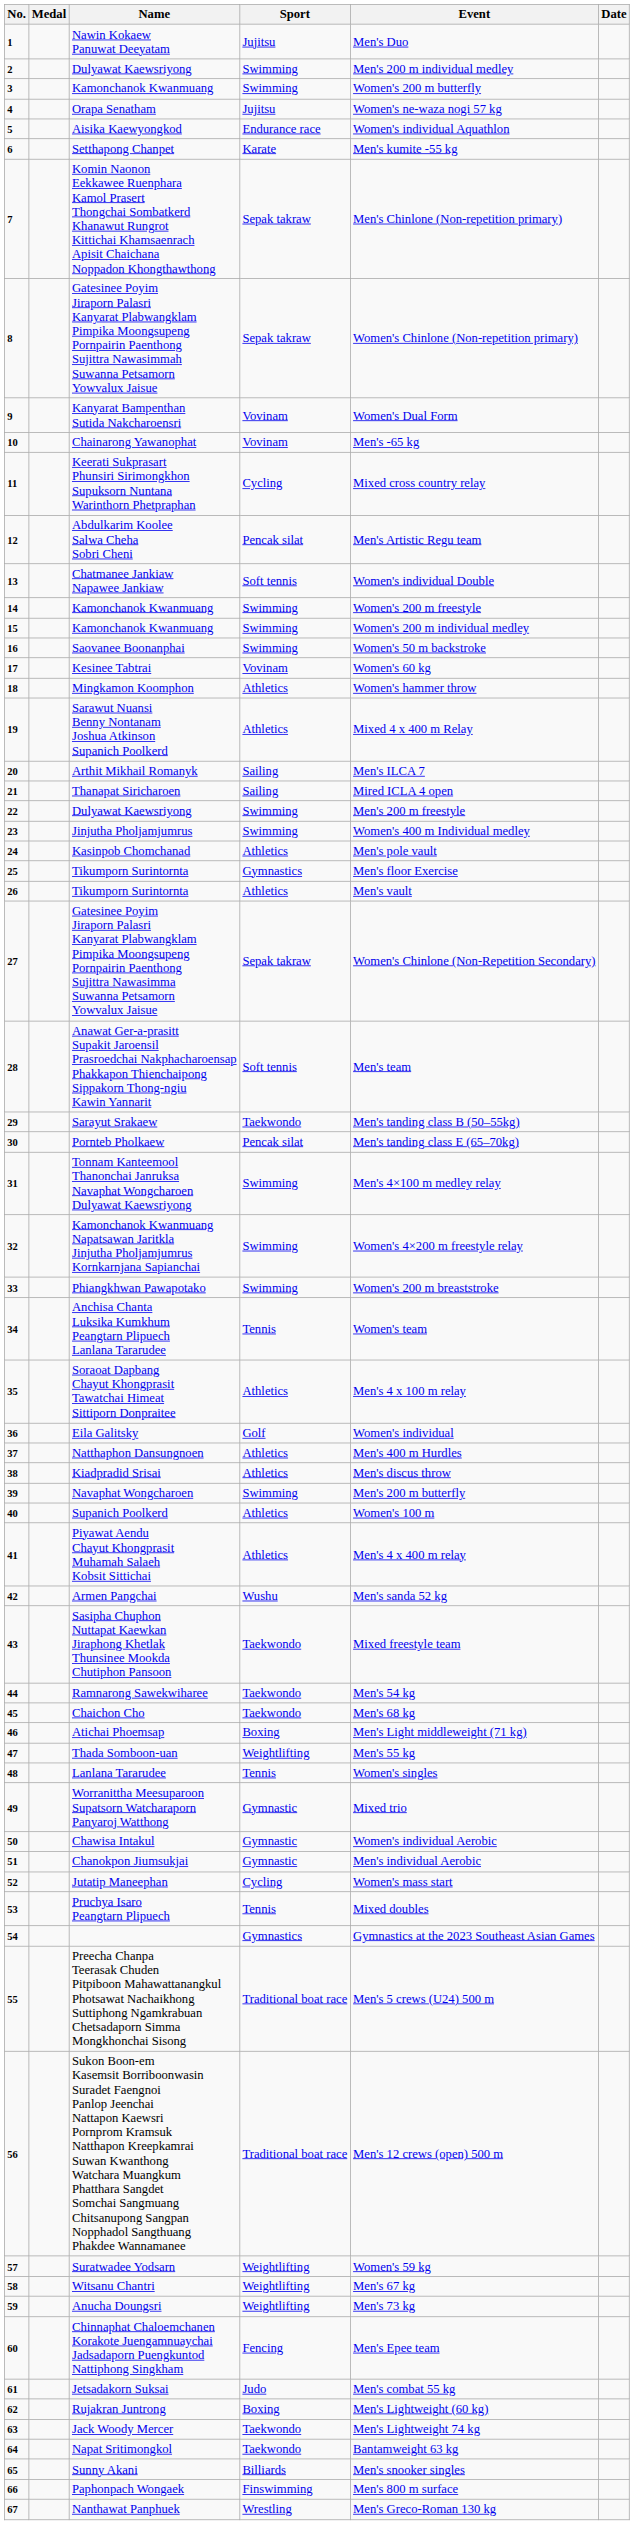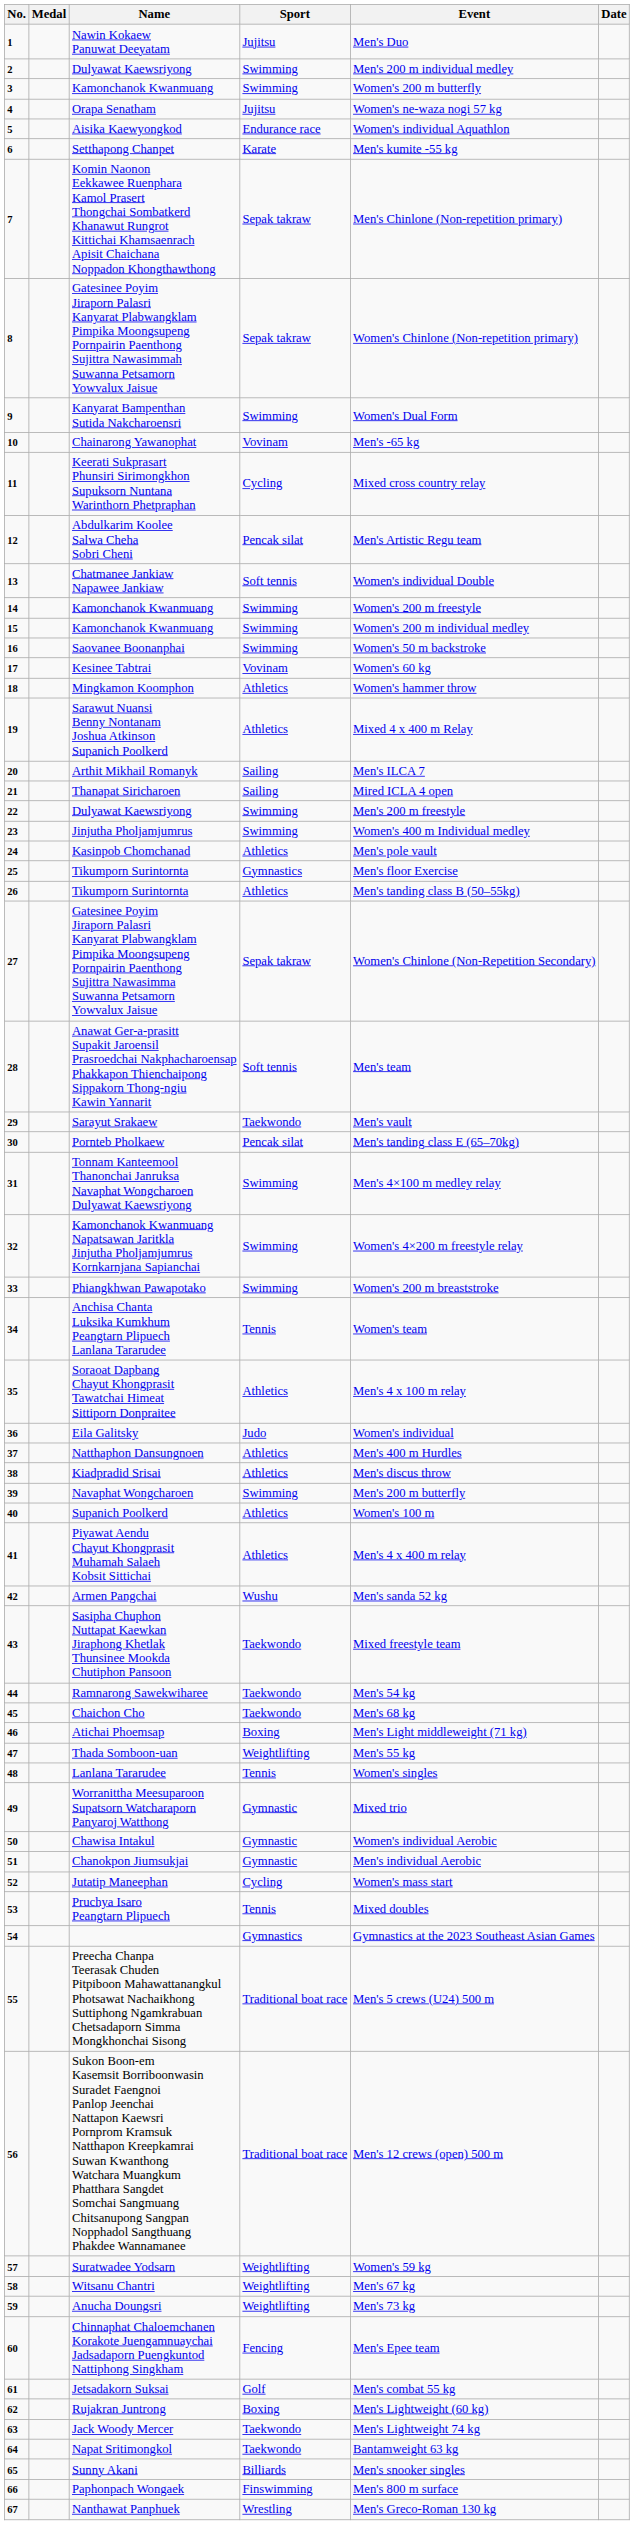 <table class="wikitable sortable"  style="font-size:100%">
 <tr>
 <th width="10">No.</th>
 <th>Medal</th>
 <th>Name</th>
 <th>Sport</th>
 <th>Event</th>
 <th>Date</th>
 </tr>
 <tr>
 <td><small><strong>1</strong></small></td>
 <td></td>
 <td><a href='#'>Nawin Kokaew</a><br><a href='#'>Panuwat Deeyatam</a></td>
 <td><a href='#'>Jujitsu</a></td>
 <td><a href='#'>Men's Duo</a></td>
 <td></td>
 </tr>
 <tr>
 <td><small><strong>2</strong></small></td>
 <td></td>
 <td><a href='#'>Dulyawat Kaewsriyong</a></td>
 <td><a href='#'>Swimming</a></td>
 <td><a href='#'>Men's 200 m individual medley</a></td>
 <td></td>
 </tr>
 <tr>
 <td><small><strong>3</strong></small></td>
 <td></td>
 <td><a href='#'>Kamonchanok Kwanmuang</a></td>
 <td><a href='#'>Swimming</a></td>
 <td><a href='#'>Women's 200 m butterfly</a></td>
 <td></td>
 </tr>
 <tr>
 <td><small><strong>4</strong></small></td>
 <td></td>
 <td><a href='#'>Orapa Senatham</a></td>
 <td><a href='#'>Jujitsu</a></td>
 <td><a href='#'>Women's ne-waza nogi 57 kg</a></td>
 <td></td>
 </tr>
 <tr>
 <td><small><strong>5</strong></small></td>
 <td></td>
 <td><a href='#'>Aisika Kaewyongkod</a></td>
 <td><a href='#'>Endurance race</a></td>
 <td><a href='#'>Women's individual Aquathlon</a></td>
 <td></td>
 </tr>
 <tr>
 <td><small><strong>6</strong></small></td>
 <td></td>
 <td><a href='#'>Setthapong Chanpet</a></td>
 <td><a href='#'>Karate</a></td>
 <td><a href='#'>Men's kumite -55 kg</a></td>
 <td></td>
 </tr>
 <tr>
 <td><small><strong>7</strong></small></td>
 <td></td>
 <td><a href='#'>Komin Naonon</a><br><a href='#'>Eekkawee Ruenphara</a> <br><a href='#'>Kamol Prasert</a> <br><a href='#'>Thongchai Sombatkerd</a><br><a href='#'>Khanawut Rungrot</a><br><a href='#'>Kittichai Khamsaenrach</a> <br><a href='#'>Apisit Chaichana</a><br><a href='#'>Noppadon Khongthawthong</a></td>
 <td><a href='#'>Sepak takraw</a></td>
 <td><a href='#'>Men's Chinlone (Non-repetition primary)</a></td>
 <td></td>
 </tr>
 <tr>
 <td><small><strong>8</strong></small></td>
 <td></td>
 <td><a href='#'>Gatesinee Poyim</a><br><a href='#'>Jiraporn Palasri</a> <br><a href='#'>Kanyarat Plabwangklam</a> <br><a href='#'>Pimpika Moongsupeng</a><br><a href='#'>Pornpairin Paenthong</a><br><a href='#'>Sujittra Nawasimmah</a> <br><a href='#'>Suwanna Petsamorn</a><br><a href='#'>Yowvalux Jaisue</a></td>
 <td><a href='#'>Sepak takraw</a></td>
 <td><a href='#'>Women's Chinlone (Non-repetition primary)</a></td>
 <td></td>
 </tr>
 <tr>
 <td><small><strong>9</strong></small></td>
 <td></td>
 <td><a href='#'>Kanyarat Bampenthan</a><br><a href='#'>Sutida Nakcharoensri</a></td>
-<td><a href='#'>Vovinam</a></td>
+<td><a href='#'>Swimming</a></td>
 <td><a href='#'>Women's Dual Form</a></td>
 <td></td>
 </tr>
 <tr>
 <td><small><strong>10</strong></small></td>
 <td></td>
 <td><a href='#'>Chainarong Yawanophat</a></td>
 <td><a href='#'>Vovinam</a></td>
 <td><a href='#'>Men's -65 kg</a></td>
 <td></td>
 </tr>
 <tr>
 <td><small><strong>11</strong></small></td>
 <td></td>
 <td><a href='#'>Keerati Sukprasart</a> <br><a href='#'>Phunsiri Sirimongkhon</a><br><a href='#'>Supuksorn Nuntana</a><br><a href='#'>Warinthorn Phetpraphan</a></td>
 <td><a href='#'>Cycling</a></td>
 <td><a href='#'>Mixed cross country relay</a></td>
 <td></td>
 </tr>
 <tr>
 <td><small><strong>12</strong></small></td>
 <td></td>
 <td><a href='#'>Abdulkarim Koolee</a> <br><a href='#'>Salwa Cheha</a> <br><a href='#'>Sobri Cheni</a></td>
 <td><a href='#'>Pencak silat</a></td>
 <td><a href='#'>Men's Artistic Regu team</a></td>
 <td></td>
 </tr>
 <tr>
 <td><small><strong>13</strong></small></td>
 <td></td>
 <td><a href='#'>Chatmanee Jankiaw</a> <br><a href='#'>Napawee Jankiaw</a></td>
 <td><a href='#'>Soft tennis</a></td>
 <td><a href='#'>Women's individual Double</a></td>
 <td></td>
 </tr>
 <tr>
 <td><small><strong>14</strong></small></td>
 <td></td>
 <td><a href='#'>Kamonchanok Kwanmuang</a></td>
 <td><a href='#'>Swimming</a></td>
 <td><a href='#'>Women's 200 m freestyle</a></td>
 <td></td>
 </tr>
 <tr>
 <td><small><strong>15</strong></small></td>
 <td></td>
 <td><a href='#'>Kamonchanok Kwanmuang</a></td>
 <td><a href='#'>Swimming</a></td>
 <td><a href='#'>Women's 200 m individual medley</a></td>
 <td></td>
 </tr>
 <tr>
 <td><small><strong>16</strong></small></td>
 <td></td>
 <td><a href='#'>Saovanee Boonanphai</a></td>
 <td><a href='#'>Swimming</a></td>
 <td><a href='#'>Women's 50 m backstroke</a></td>
 <td></td>
 </tr>
 <tr>
 <td><small><strong>17</strong></small></td>
 <td></td>
 <td><a href='#'>Kesinee Tabtrai</a></td>
 <td><a href='#'>Vovinam</a></td>
 <td><a href='#'>Women's 60 kg</a></td>
 <td></td>
 </tr>
 <tr>
 <td><small><strong>18</strong></small></td>
 <td></td>
 <td><a href='#'>Mingkamon Koomphon</a></td>
 <td><a href='#'>Athletics</a></td>
 <td><a href='#'>Women's hammer throw</a></td>
 <td></td>
 </tr>
 <tr>
 <td><small><strong>19</strong></small></td>
 <td></td>
 <td><a href='#'>Sarawut Nuansi</a> <br><a href='#'>Benny Nontanam</a> <br><a href='#'>Joshua Atkinson</a> <br><a href='#'>Supanich Poolkerd</a></td>
 <td><a href='#'>Athletics</a></td>
 <td><a href='#'>Mixed 4 x 400 m Relay</a></td>
 <td></td>
 </tr>
 <tr>
 <td><small><strong>20</strong></small></td>
 <td></td>
 <td><a href='#'>Arthit Mikhail Romanyk</a></td>
 <td><a href='#'>Sailing</a></td>
 <td><a href='#'>Men's ILCA 7</a></td>
 <td></td>
 </tr>
 <tr>
 <td><small><strong>21</strong></small></td>
 <td></td>
 <td><a href='#'>Thanapat Siricharoen</a></td>
 <td><a href='#'>Sailing</a></td>
 <td><a href='#'>Mired ICLA 4 open</a></td>
 <td></td>
 </tr>
 <tr>
 <td><small><strong>22</strong></small></td>
 <td></td>
 <td><a href='#'>Dulyawat Kaewsriyong</a></td>
 <td><a href='#'>Swimming</a></td>
 <td><a href='#'>Men's 200 m freestyle</a></td>
 <td></td>
 </tr>
 <tr>
 <td><small><strong>23</strong></small></td>
 <td></td>
 <td><a href='#'>Jinjutha Pholjamjumrus</a></td>
 <td><a href='#'>Swimming</a></td>
 <td><a href='#'>Women's 400 m Individual medley</a></td>
 <td></td>
 </tr>
 <tr>
 <td><small><strong>24</strong></small></td>
 <td></td>
 <td><a href='#'>Kasinpob Chomchanad</a></td>
 <td><a href='#'>Athletics</a></td>
 <td><a href='#'>Men's pole vault</a></td>
 <td></td>
 </tr>
 <tr>
 <td><small><strong>25</strong></small></td>
 <td></td>
 <td><a href='#'>Tikumporn Surintornta</a></td>
 <td><a href='#'>Gymnastics</a></td>
 <td><a href='#'>Men's floor Exercise</a></td>
 <td></td>
 </tr>
 <tr>
 <td><small><strong>26</strong></small></td>
 <td></td>
 <td><a href='#'>Tikumporn Surintornta</a></td>
 <td><a href='#'>Athletics</a></td>
-<td><a href='#'>Men's vault</a></td>
+<td><a href='#'>Men's tanding class B (50–55kg)</a></td>
 <td></td>
 </tr>
 <tr>
 <td><small><strong>27</strong></small></td>
 <td></td>
 <td><a href='#'>Gatesinee Poyim</a> <br> <a href='#'>Jiraporn Palasri</a><br>  <a href='#'>Kanyarat Plabwangklam</a>  <br> <a href='#'>Pimpika Moongsupeng</a><br>  <a href='#'>Pornpairin Paenthong</a> <br> <a href='#'>Sujittra Nawasimma</a> <br> <a href='#'>Suwanna Petsamorn</a><br><a href='#'>Yowvalux Jaisue</a></td>
 <td><a href='#'>Sepak takraw</a></td>
 <td><a href='#'>Women's Chinlone (Non-Repetition Secondary)</a></td>
 <td></td>
 </tr>
 <tr>
 <td><small><strong>28</strong></small></td>
 <td></td>
 <td><a href='#'>Anawat Ger-a-prasitt</a> <br> <a href='#'>Supakit Jaroensil</a> <br>   <a href='#'>Prasroedchai Nakphacharoensap</a><br>   <a href='#'>Phakkapon Thienchaipong</a>  <br>  <a href='#'>Sippakorn Thong-ngiu</a> <br>  <a href='#'>Kawin Yannarit</a></td>
 <td><a href='#'>Soft tennis</a></td>
 <td><a href='#'>Men's team</a></td>
 <td></td>
 </tr>
 <tr>
 <td><small><strong>29</strong></small></td>
 <td></td>
 <td><a href='#'>Sarayut Srakaew</a></td>
 <td><a href='#'>Taekwondo</a></td>
-<td><a href='#'>Men's tanding class B (50–55kg)</a></td>
+<td><a href='#'>Men's vault</a></td>
 <td></td>
 </tr>
 <tr>
 <td><small><strong>30</strong></small></td>
 <td></td>
 <td><a href='#'>Pornteb Pholkaew</a></td>
 <td><a href='#'>Pencak silat</a></td>
 <td><a href='#'>Men's tanding class E (65–70kg)</a></td>
 <td></td>
 </tr>
 <tr>
 <td><small><strong>31</strong></small></td>
 <td></td>
 <td><a href='#'>Tonnam Kanteemool</a> <br> <a href='#'>Thanonchai Janruksa</a> <br> <a href='#'>Navaphat Wongcharoen</a><br>  <a href='#'>Dulyawat Kaewsriyong</a></td>
 <td><a href='#'>Swimming</a></td>
 <td><a href='#'>Men's 4×100 m medley relay</a></td>
 <td></td>
 </tr>
 <tr>
 <td><small><strong>32</strong></small></td>
 <td></td>
 <td><a href='#'>Kamonchanok Kwanmuang</a> <br>  <a href='#'>Napatsawan Jaritkla</a><br>  <a href='#'>Jinjutha Pholjamjumrus</a> <br> <a href='#'>Kornkarnjana Sapianchai</a></td>
 <td><a href='#'>Swimming</a></td>
 <td><a href='#'>Women's 4×200 m freestyle relay</a></td>
 <td></td>
 </tr>
 <tr>
 <td><small><strong>33</strong></small></td>
 <td></td>
 <td><a href='#'>Phiangkhwan Pawapotako</a></td>
 <td><a href='#'>Swimming</a></td>
 <td><a href='#'>Women's 200 m breaststroke</a></td>
 <td></td>
 </tr>
 <tr>
 <td><small><strong>34</strong></small></td>
 <td></td>
 <td><a href='#'>Anchisa Chanta</a> <br> <a href='#'>Luksika Kumkhum</a> <br> <a href='#'>Peangtarn Plipuech</a><br>  <a href='#'>Lanlana Tararudee</a></td>
 <td><a href='#'>Tennis</a></td>
 <td><a href='#'>Women's team</a></td>
 <td></td>
 </tr>
 <tr>
 <td><small><strong>35</strong></small></td>
 <td></td>
 <td><a href='#'>Soraoat Dapbang</a> <br>  <a href='#'>Chayut Khongprasit</a> <br> <a href='#'>Tawatchai Himeat</a> <br> <a href='#'>Sittiporn Donpraitee</a></td>
 <td><a href='#'>Athletics</a></td>
 <td><a href='#'>Men's 4 x 100 m relay</a></td>
 <td></td>
 </tr>
 <tr>
 <td><small><strong>36</strong></small></td>
 <td></td>
 <td><a href='#'>Eila Galitsky</a></td>
-<td><a href='#'>Golf</a></td>
+<td><a href='#'>Judo</a></td>
 <td><a href='#'>Women's individual</a></td>
 <td></td>
 </tr>
 <tr>
 <td><small><strong>37</strong></small></td>
 <td></td>
 <td><a href='#'>Natthaphon Dansungnoen</a></td>
 <td><a href='#'>Athletics</a></td>
 <td><a href='#'>Men's 400 m Hurdles</a></td>
 <td></td>
 </tr>
 <tr>
 <td><small><strong>38</strong></small></td>
 <td></td>
 <td><a href='#'>Kiadpradid Srisai</a></td>
 <td><a href='#'>Athletics</a></td>
 <td><a href='#'>Men's discus throw</a></td>
 <td></td>
 </tr>
 <tr>
 <td><small><strong>39</strong></small></td>
 <td></td>
 <td><a href='#'>Navaphat Wongcharoen</a></td>
 <td><a href='#'> Swimming</a></td>
 <td><a href='#'>  Men's 200 m butterfly</a></td>
 <td></td>
 </tr>
 <tr>
 <td><small><strong>40</strong></small></td>
 <td></td>
 <td><a href='#'>Supanich Poolkerd</a></td>
 <td><a href='#'>Athletics</a></td>
 <td><a href='#'>Women's 100 m</a></td>
 <td></td>
 </tr>
 <tr>
 <td><small><strong>41</strong></small></td>
 <td></td>
 <td><a href='#'>Piyawat Aendu</a><br>  <a href='#'>Chayut Khongprasit</a> <br> <a href='#'>Muhamah Salaeh</a><br>  <a href='#'>Kobsit Sittichai </a></td>
 <td><a href='#'>Athletics</a></td>
 <td><a href='#'>Men's 4 x 400 m relay</a></td>
 <td></td>
 </tr>
 <tr>
 <td><small><strong>42</strong></small></td>
 <td></td>
 <td><a href='#'>Armen Pangchai</a></td>
 <td><a href='#'>Wushu</a></td>
 <td><a href='#'>Men's sanda 52 kg</a></td>
 <td></td>
 </tr>
 <tr>
 <td><small><strong>43</strong></small></td>
 <td></td>
 <td><a href='#'>Sasipha Chuphon</a><br><a href='#'>Nuttapat Kaewkan</a><br><a href='#'>Jiraphong Khetlak</a><br><a href='#'>Thunsinee Mookda</a><br><a href='#'>Chutiphon Pansoon</a></td>
 <td><a href='#'>Taekwondo</a></td>
 <td><a href='#'>Mixed freestyle team</a></td>
 <td></td>
 </tr>
 <tr>
 <td><small><strong>44</strong></small></td>
 <td></td>
 <td><a href='#'>Ramnarong Sawekwiharee</a></td>
 <td><a href='#'>Taekwondo</a></td>
 <td><a href='#'>Men's 54 kg</a></td>
 <td></td>
 </tr>
 <tr>
 <td><small><strong>45</strong></small></td>
 <td></td>
 <td><a href='#'>Chaichon Cho</a></td>
 <td><a href='#'>Taekwondo</a></td>
 <td><a href='#'>Men's 68 kg</a></td>
 <td></td>
 </tr>
 <tr>
 <td><small><strong>46</strong></small></td>
 <td></td>
 <td><a href='#'>Atichai Phoemsap</a></td>
 <td><a href='#'>Boxing</a></td>
 <td><a href='#'>Men's Light middleweight (71 kg)</a></td>
 <td></td>
 </tr>
 <tr>
 <td><small><strong>47</strong></small></td>
 <td></td>
 <td><a href='#'>Thada Somboon-uan</a></td>
 <td><a href='#'>Weightlifting</a></td>
 <td><a href='#'>Men's 55 kg</a></td>
 <td></td>
 </tr>
 <tr>
 <td><small><strong>48</strong></small></td>
 <td></td>
 <td><a href='#'>Lanlana Tararudee</a></td>
 <td><a href='#'>Tennis</a></td>
 <td><a href='#'>Women's singles</a></td>
 <td></td>
 </tr>
 <tr>
 <td><small><strong>49</strong></small></td>
 <td></td>
 <td><a href='#'>Worranittha Meesuparoon</a> <br> <a href='#'>Supatsorn Watcharaporn</a><br>  <a href='#'>Panyaroj Watthong</a></td>
 <td><a href='#'>Gymnastic</a></td>
 <td><a href='#'>Mixed trio</a></td>
 <td></td>
 </tr>
 <tr>
 <td><small><strong>50</strong></small></td>
 <td></td>
 <td><a href='#'>Chawisa Intakul</a></td>
 <td><a href='#'>Gymnastic</a></td>
 <td><a href='#'>Women's individual Aerobic</a></td>
 <td></td>
 </tr>
 <tr>
 <td><small><strong>51</strong></small></td>
 <td></td>
 <td><a href='#'>Chanokpon Jiumsukjai</a></td>
 <td><a href='#'>Gymnastic</a></td>
 <td><a href='#'>Men's individual Aerobic</a></td>
 <td></td>
 </tr>
 <tr>
 <td><small><strong>52</strong></small></td>
 <td></td>
 <td><a href='#'>Jutatip Maneephan</a></td>
 <td><a href='#'>Cycling</a></td>
 <td><a href='#'>Women's mass start</a></td>
 <td></td>
 </tr>
 <tr>
 <td><small><strong>53</strong></small></td>
 <td></td>
 <td><a href='#'>Pruchya Isaro</a><br><a href='#'>Peangtarn Plipuech</a></td>
 <td><a href='#'>Tennis</a></td>
 <td><a href='#'>Mixed doubles</a></td>
 <td></td>
 </tr>
 <tr>
 <td><small><strong>54</strong></small></td>
 <td></td>
 <td></td>
 <td><a href='#'>Gymnastics</a></td>
 <td><a href='#'>Gymnastics at the 2023 Southeast Asian Games</a></td>
 <td></td>
 </tr>
 <tr>
 <td><small><strong>55</strong></small></td>
 <td></td>
 <td>Preecha Chanpa<br>Teerasak Chuden<br>Pitpiboon Mahawattanangkul<br>Photsawat Nachaikhong<br>Suttiphong Ngamkrabuan<br>Chetsadaporn Simma<br>Mongkhonchai Sisong</td>
 <td><a href='#'>Traditional boat race</a></td>
 <td><a href='#'>Men's 5 crews (U24) 500 m</a></td>
 <td></td>
 </tr>
 <tr>
 <td><small><strong>56</strong></small></td>
 <td></td>
 <td>Sukon Boon-em<br>Kasemsit Borriboonwasin<br>Suradet Faengnoi<br>Panlop Jeenchai<br>Nattapon Kaewsri<br>Pornprom Kramsuk<br>Natthapon Kreepkamrai<br>Suwan Kwanthong<br>Watchara Muangkum<br>Phatthara Sangdet<br>Somchai Sangmuang<br>Chitsanupong Sangpan<br>Nopphadol Sangthuang<br>Phakdee Wannamanee</td>
 <td><a href='#'>Traditional boat race</a></td>
 <td><a href='#'>Men's 12 crews (open) 500 m</a></td>
 <td></td>
 </tr>
 <tr>
 <td><small><strong>57</strong></small></td>
 <td></td>
 <td><a href='#'>Suratwadee Yodsarn</a></td>
 <td><a href='#'>Weightlifting</a></td>
 <td><a href='#'>Women's 59 kg</a></td>
 <td></td>
 </tr>
 <tr>
 <td><small><strong>58</strong></small></td>
 <td></td>
 <td><a href='#'>Witsanu Chantri</a></td>
 <td><a href='#'>Weightlifting</a></td>
 <td><a href='#'>Men's 67 kg</a></td>
 <td></td>
 </tr>
 <tr>
 <td><small><strong>59</strong></small></td>
 <td></td>
 <td><a href='#'>Anucha Doungsri</a></td>
 <td><a href='#'>Weightlifting</a></td>
 <td><a href='#'>Men's 73 kg</a></td>
 <td></td>
 </tr>
 <tr>
 <td><small><strong>60</strong></small></td>
 <td></td>
 <td><a href='#'>Chinnaphat Chaloemchanen</a><br><a href='#'>Korakote Juengamnuaychai</a><br><a href='#'>Jadsadaporn Puengkuntod</a><br><a href='#'>Nattiphong Singkham</a></td>
 <td><a href='#'>Fencing</a></td>
 <td><a href='#'>Men's Epee team</a></td>
 <td></td>
 </tr>
 <tr>
 <td><small><strong>61</strong></small></td>
 <td></td>
 <td><a href='#'>Jetsadakorn Suksai</a></td>
-<td><a href='#'>Judo</a></td>
+<td><a href='#'>Golf</a></td>
 <td><a href='#'>Men's combat 55 kg</a></td>
 <td></td>
 </tr>
 <tr>
 <td><small><strong>62</strong></small></td>
 <td></td>
 <td><a href='#'>Rujakran Juntrong</a></td>
 <td><a href='#'>Boxing</a></td>
 <td><a href='#'>Men's Lightweight (60 kg)</a></td>
 <td></td>
 </tr>
 <tr>
 <td><small><strong>63</strong></small></td>
 <td></td>
 <td><a href='#'>Jack Woody Mercer</a></td>
 <td><a href='#'>Taekwondo</a></td>
 <td><a href='#'>Men's Lightweight 74 kg</a></td>
 <td></td>
 </tr>
 <tr>
 <td><small><strong>64</strong></small></td>
 <td></td>
 <td><a href='#'>Napat Sritimongkol</a></td>
 <td><a href='#'>Taekwondo</a></td>
 <td><a href='#'>Bantamweight 63 kg</a></td>
 <td></td>
 </tr>
 <tr>
 <td><small><strong>65</strong></small></td>
 <td></td>
 <td><a href='#'>Sunny Akani</a></td>
 <td><a href='#'>Billiards</a></td>
 <td><a href='#'>Men's snooker singles</a></td>
 <td></td>
 </tr>
 <tr>
 <td><small><strong>66</strong></small></td>
 <td></td>
 <td><a href='#'>Paphonpach Wongaek</a></td>
 <td><a href='#'>Finswimming</a></td>
 <td><a href='#'>Men's 800 m surface</a></td>
 <td></td>
 </tr>
 <tr>
 <td><small><strong>67</strong></small></td>
 <td></td>
 <td><a href='#'>Nanthawat Panphuek</a></td>
 <td><a href='#'>Wrestling</a></td>
 <td><a href='#'>Men's Greco-Roman 130 kg</a></td>
 <td></td>
 </tr>
 </table>
